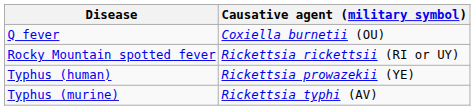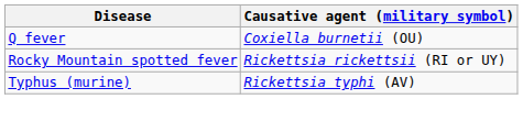 <table class ="wikitable sortable">
 <tr>
 <th>Disease</th>
 <th>Causative agent (<a href='#'>military symbol</a>)</th>
 </tr>
 <tr>
 <td><a href='#'>Q fever</a></td>
 <td><em><a href='#'>Coxiella burnetii</a></em> (OU)</td>
 </tr>
 <tr>
 <td><a href='#'>Rocky Mountain spotted fever</a></td>
 <td><em><a href='#'>Rickettsia rickettsii</a></em> (RI or UY)</td>
 </tr>
 <tr>
-<td><a href='#'>Typhus (human)</a></td>
-<td><em><a href='#'>Rickettsia prowazekii</a></em> (YE)</td>
-</tr>
-<tr>
 <td><a href='#'>Typhus (murine)</a></td>
 <td><em><a href='#'>Rickettsia typhi</a></em> (AV)</td>
 </tr>
 </table>
